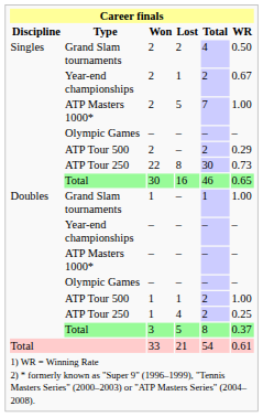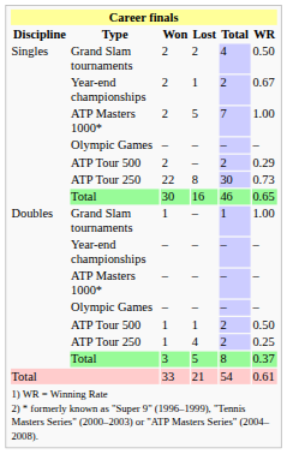 <table class="infobox vcard vevent" style="width:40%;">
 <tr bgcolor=FFFF99>
 <th colspan=6>Career finals</th>
 </tr>
 <tr>
 <th>Discipline</th>
 <th>Type</th>
 <th>Won</th>
 <th>Lost</th>
 <th>Total</th>
 <th>WR</th>
 </tr>
 <tr>
 <td rowspan=7>Singles</td>
 <td>Grand Slam tournaments</td>
 <td>2</td>
 <td>2</td>
 <td bgcolor=CCCCFF>4</td>
 <td>0.50</td>
 </tr>
 <tr>
 <td>Year-end championships</td>
 <td>2</td>
 <td>1</td>
 <td bgcolor=CCCCFF>2</td>
 <td>0.67</td>
 </tr>
 <tr>
 <td>ATP Masters 1000*</td>
 <td>2</td>
 <td>5</td>
 <td bgcolor=CCCCFF>7</td>
 <td>1.00</td>
 </tr>
 <tr>
 <td>Olympic Games</td>
 <td>–</td>
 <td>–</td>
 <td bgcolor=CCCCFF>–</td>
 <td>–</td>
 </tr>
 <tr>
 <td>ATP Tour 500</td>
 <td>2</td>
 <td>–</td>
 <td bgcolor=CCCCFF>2</td>
 <td>0.29</td>
 </tr>
 <tr>
 <td>ATP Tour 250</td>
 <td>22</td>
 <td>8</td>
 <td bgcolor=CCCCFF>30</td>
 <td>0.73</td>
 </tr>
 <tr bgcolor=98fb98>
 <td>Total</td>
 <td>30</td>
 <td>16</td>
 <td>46</td>
 <td>0.65</td>
 </tr>
 <tr>
 <td rowspan=7>Doubles</td>
 <td>Grand Slam tournaments</td>
 <td>1</td>
 <td>–</td>
 <td bgcolor=CCCCFF>1</td>
 <td>1.00</td>
 </tr>
 <tr>
 <td>Year-end championships</td>
 <td>–</td>
 <td>–</td>
 <td bgcolor=CCCCFF>–</td>
 <td>–</td>
 </tr>
 <tr>
 <td>ATP Masters 1000*</td>
 <td>–</td>
 <td>–</td>
 <td bgcolor=CCCCFF>–</td>
 <td>–</td>
 </tr>
 <tr>
 <td>Olympic Games</td>
 <td>–</td>
 <td>–</td>
 <td bgcolor=CCCCFF>–</td>
 <td>–</td>
 </tr>
 <tr>
 <td>ATP Tour 500</td>
 <td>1</td>
 <td>1</td>
 <td bgcolor=CCCCFF>2</td>
-<td>1.00</td>
+<td>0.50</td>
 </tr>
 <tr>
 <td>ATP Tour 250</td>
 <td>1</td>
 <td>4</td>
 <td bgcolor=CCCCFF>2</td>
 <td>0.25</td>
 </tr>
 <tr bgcolor=98fb98>
 <td>Total</td>
 <td>3</td>
 <td>5</td>
 <td>8</td>
 <td>0.37</td>
 </tr>
 <tr bgcolor=FFCCCC>
 <td colspan=2>Total</td>
 <td>33</td>
 <td>21</td>
 <td>54</td>
 <td>0.61</td>
 </tr>
 <tr>
 <td colspan=6><small>1) WR = Winning Rate <br>2) * formerly known as "Super 9" (1996–1999), "Tennis Masters Series" (2000–2003) or "ATP Masters Series" (2004–2008).</small></td>
 </tr>
 </table>
